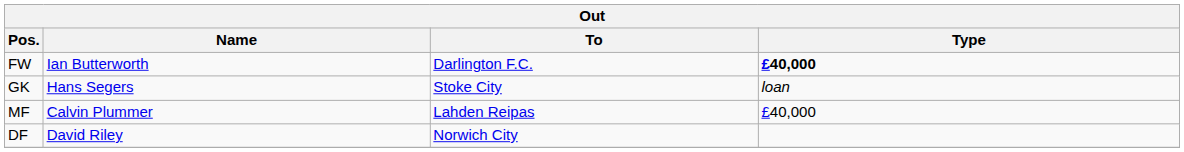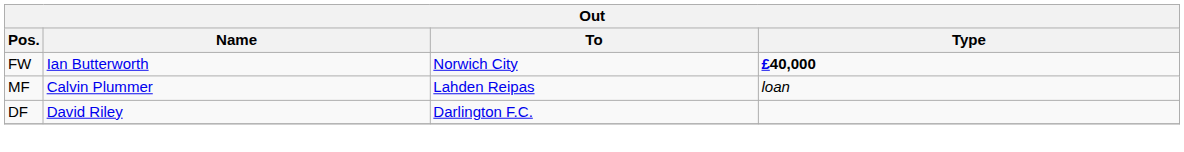 <table class="wikitable" style="font-size:100%;width:99%;">
 <tr>
 <th colspan="4">Out</th>
 </tr>
 <tr>
 <th width=3%>Pos.</th>
 <th width=33%>Name</th>
 <th width=28%>To</th>
 <th width=36%>Type</th>
 </tr>
 <tr>
 <td>FW</td>
 <td><a href='#'>Ian Butterworth</a></td>
-<td><a href='#'>Darlington F.C.</a></td>
+<td><a href='#'>Norwich City</a></td>
 <td><strong><a href='#'>£</a>40,000</strong></td>
-</tr>
-<tr>
-<td>GK</td>
-<td><a href='#'>Hans Segers</a></td>
-<td><a href='#'>Stoke City</a></td>
-<td><em>loan</em></td>
 </tr>
 <tr>
 <td>MF</td>
 <td><a href='#'>Calvin Plummer</a></td>
 <td><a href='#'>Lahden Reipas</a></td>
-<td><a href='#'>£</a>40,000</td>
+<td><em>loan</em></td>
 </tr>
 <tr>
 <td>DF</td>
 <td><a href='#'>David Riley</a></td>
-<td><a href='#'>Norwich City</a></td>
+<td><a href='#'>Darlington F.C.</a></td>
 <td></td>
 </tr>
 <tr>
 </tr>
 </table>
